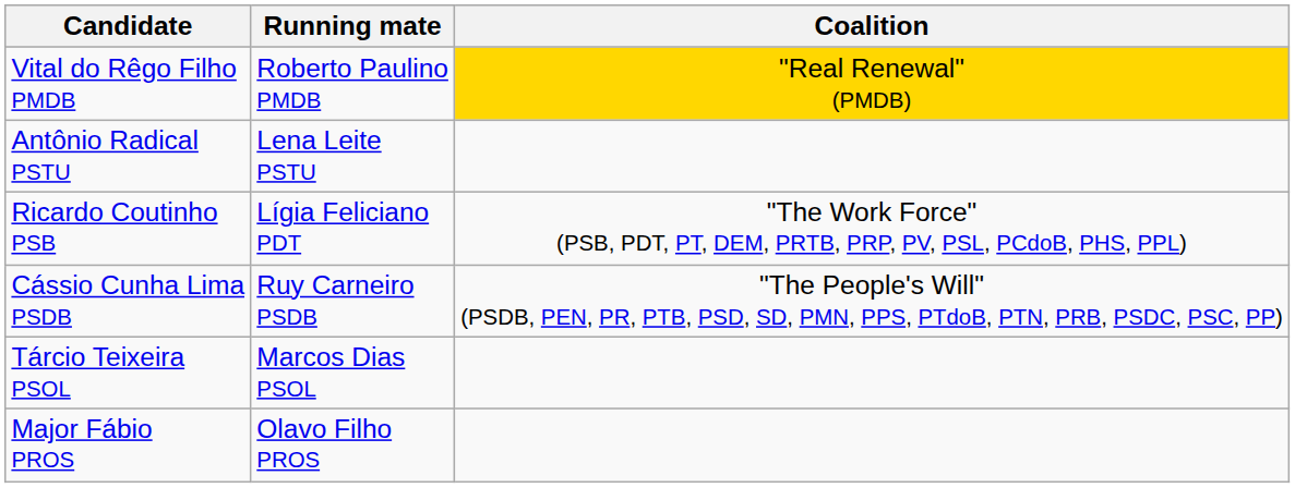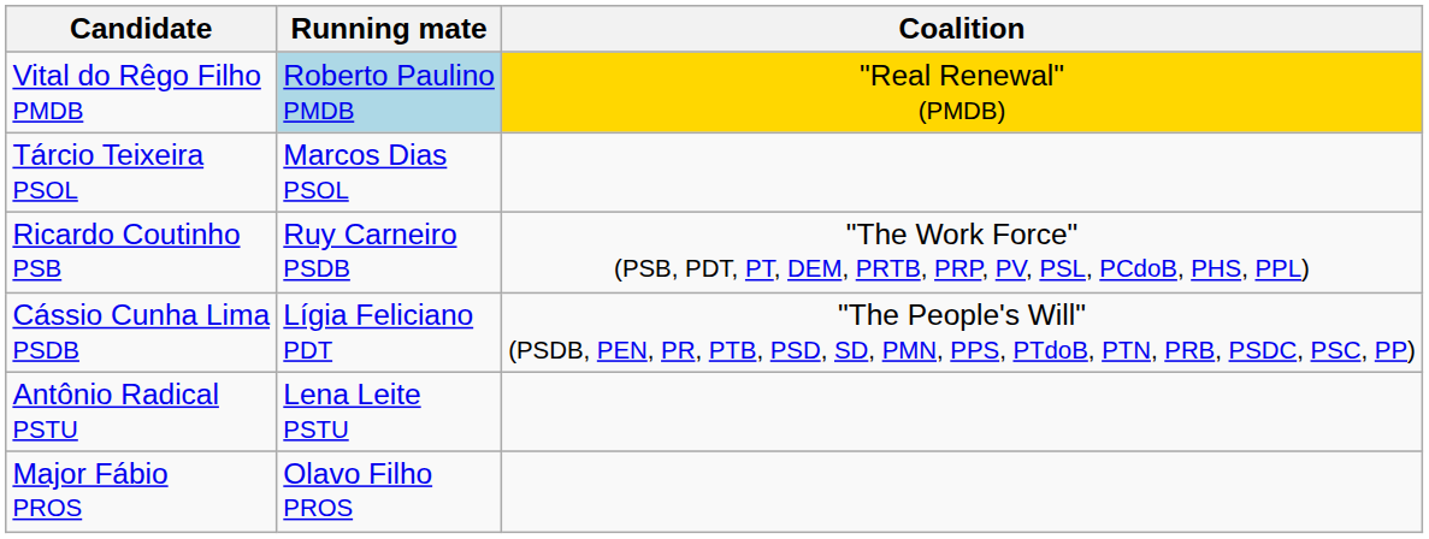 <table class="sortable wikitable">
 <tr style="background:#ececec; vertical-align:top;">
 <th>Candidate</th>
 <th>Running mate</th>
 <th>Coalition</th>
 </tr>
 <tr>
 <td><a href='#'>Vital do Rêgo Filho</a><br><small><a href='#'>PMDB</a></small></td>
-<td><a href='#'>Roberto Paulino</a><br><small><a href='#'>PMDB</a></small></td>
+<td style="background: lightblue;"><a href='#'>Roberto Paulino</a><br><small><a href='#'>PMDB</a></small></td>
 <td style="background: gold; text-align:center;">"Real Renewal"<br><small>(PMDB)</small></td>
+</tr>
+<tr>
+<td><a href='#'>Tárcio Teixeira</a><br><small><a href='#'>PSOL</a></small></td>
+<td><a href='#'>Marcos Dias</a><br><small><a href='#'>PSOL</a></small></td>
+<td></td>
+</tr>
+<tr>
+<td><a href='#'>Ricardo Coutinho</a><br><small><a href='#'>PSB</a></small></td>
+<td><a href='#'>Ruy Carneiro</a><br><small><a href='#'>PSDB</a></small></td>
+<td style="text-align:center;">"The Work Force"<br><small>(PSB, PDT, <a href='#'>PT</a>, <a href='#'>DEM</a>, <a href='#'>PRTB</a>, <a href='#'>PRP</a>, <a href='#'>PV</a>, <a href='#'>PSL</a>, <a href='#'>PCdoB</a>, <a href='#'>PHS</a>, <a href='#'>PPL</a>)</small></td>
+</tr>
+<tr>
+<td><a href='#'>Cássio Cunha Lima</a><br><small><a href='#'>PSDB</a></small></td>
+<td><a href='#'>Lígia Feliciano</a><br><small><a href='#'>PDT</a></small></td>
+<td style="text-align:center;">"The People's Will"<br><small>(PSDB, <a href='#'>PEN</a>, <a href='#'>PR</a>, <a href='#'>PTB</a>, <a href='#'>PSD</a>, <a href='#'>SD</a>, <a href='#'>PMN</a>, <a href='#'>PPS</a>, <a href='#'>PTdoB</a>, <a href='#'>PTN</a>, <a href='#'>PRB</a>, <a href='#'>PSDC</a>, <a href='#'>PSC</a>, <a href='#'>PP</a>)</small></td>
 </tr>
 <tr>
 <td><a href='#'>Antônio Radical</a><br><small><a href='#'>PSTU</a></small></td>
 <td><a href='#'>Lena Leite</a><br><small><a href='#'>PSTU</a></small></td>
-<td></td>
-</tr>
-<tr>
-<td><a href='#'>Ricardo Coutinho</a><br><small><a href='#'>PSB</a></small></td>
-<td><a href='#'>Lígia Feliciano</a><br><small><a href='#'>PDT</a></small></td>
-<td style="text-align:center;">"The Work Force"<br><small>(PSB, PDT, <a href='#'>PT</a>, <a href='#'>DEM</a>, <a href='#'>PRTB</a>, <a href='#'>PRP</a>, <a href='#'>PV</a>, <a href='#'>PSL</a>, <a href='#'>PCdoB</a>, <a href='#'>PHS</a>, <a href='#'>PPL</a>)</small></td>
-</tr>
-<tr>
-<td><a href='#'>Cássio Cunha Lima</a><br><small><a href='#'>PSDB</a></small></td>
-<td><a href='#'>Ruy Carneiro</a><br><small><a href='#'>PSDB</a></small></td>
-<td style="text-align:center;">"The People's Will"<br><small>(PSDB, <a href='#'>PEN</a>, <a href='#'>PR</a>, <a href='#'>PTB</a>, <a href='#'>PSD</a>, <a href='#'>SD</a>, <a href='#'>PMN</a>, <a href='#'>PPS</a>, <a href='#'>PTdoB</a>, <a href='#'>PTN</a>, <a href='#'>PRB</a>, <a href='#'>PSDC</a>, <a href='#'>PSC</a>, <a href='#'>PP</a>)</small></td>
-</tr>
-<tr>
-<td><a href='#'>Tárcio Teixeira</a><br><small><a href='#'>PSOL</a></small></td>
-<td><a href='#'>Marcos Dias</a><br><small><a href='#'>PSOL</a></small></td>
 <td></td>
 </tr>
 <tr>
 <td><a href='#'>Major Fábio</a><br><small><a href='#'>PROS</a></small></td>
 <td><a href='#'>Olavo Filho</a><br><small><a href='#'>PROS</a></small></td>
 <td></td>
 </tr>
 </table>
